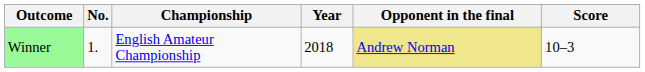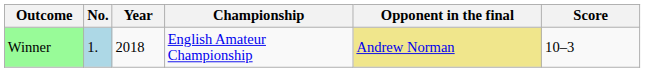 <table class="sortable wikitable">
 <tr>
 <th width="80">Outcome</th>
 <th width="20">No.</th>
+<th width="50">Year</th>
 <th width="200">Championship</th>
-<th width="50">Year</th>
 <th width="200">Opponent in the final</th>
 <th width="100">Score</th>
 </tr>
 <tr>
 <td style="background:#98fb98;">Winner</td>
-<td>1.</td>
+<td style="background: lightblue;">1.</td>
+<td>2018</td>
 <td><a href='#'>English Amateur Championship</a></td>
-<td>2018</td>
 <td style="background: khaki;"> <a href='#'>Andrew Norman</a></td>
 <td>10–3</td>
 </tr>
 </table>
